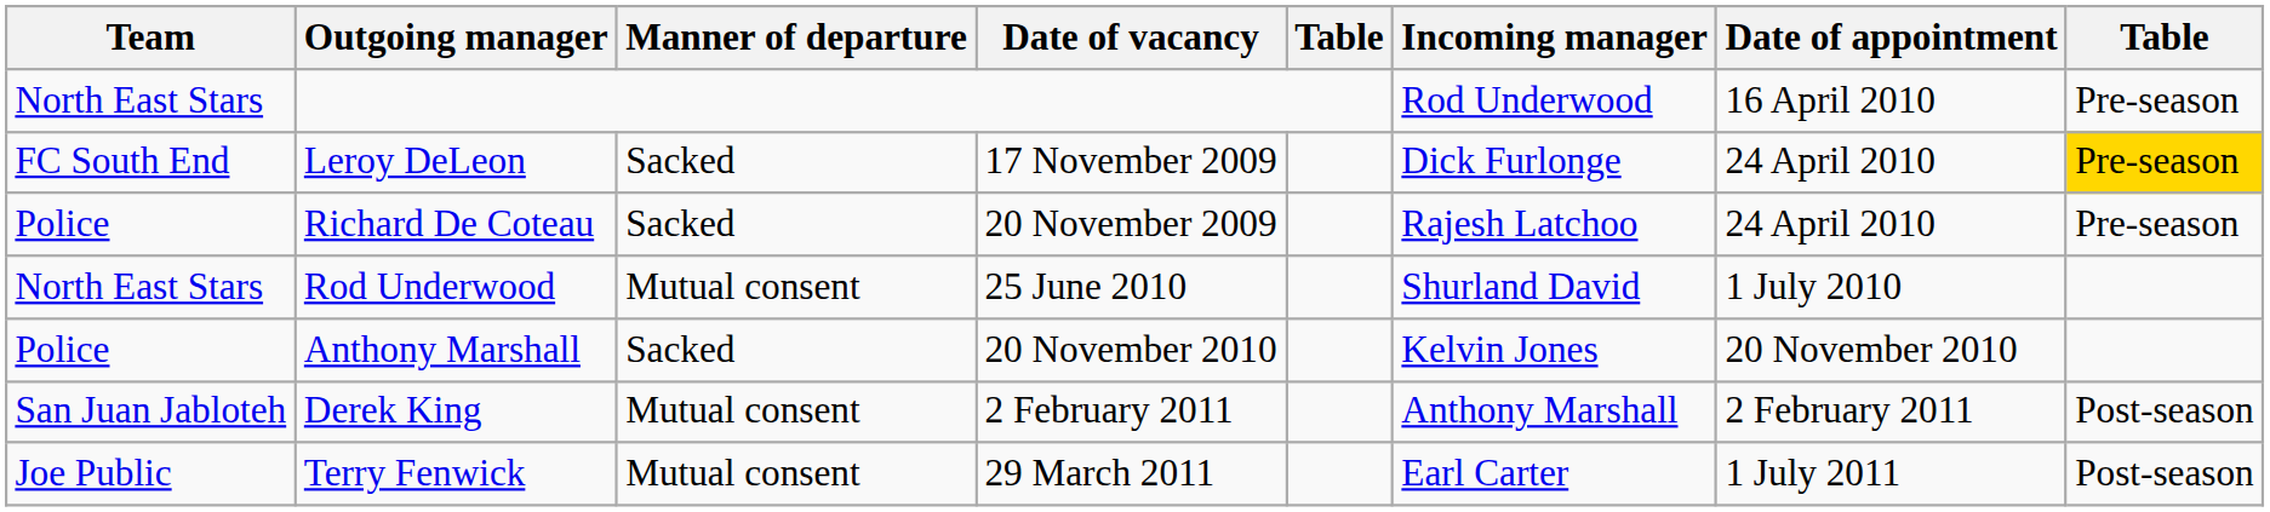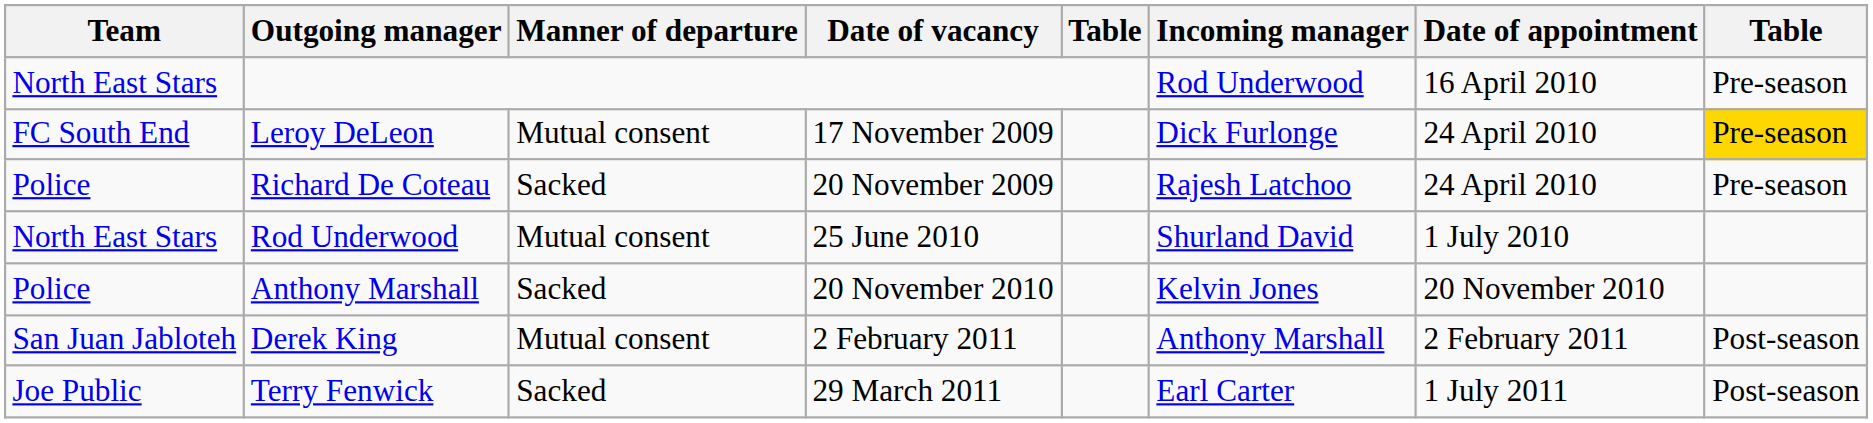 <table class="wikitable" style="font-size:90%;">
 <tr>
 <th>Team</th>
 <th>Outgoing manager</th>
 <th>Manner of departure</th>
 <th>Date of vacancy</th>
 <th>Table</th>
 <th>Incoming manager</th>
 <th>Date of appointment</th>
 <th>Table</th>
 </tr>
 <tr>
 <td><a href='#'>North East Stars</a></td>
 <td colspan=4></td>
 <td> <a href='#'>Rod Underwood</a></td>
 <td>16 April 2010</td>
 <td>Pre-season</td>
 </tr>
 <tr>
 <td><a href='#'>FC South End</a></td>
 <td> <a href='#'>Leroy DeLeon</a></td>
-<td>Sacked</td>
+<td>Mutual consent</td>
 <td>17 November 2009</td>
 <td></td>
 <td> <a href='#'>Dick Furlonge</a></td>
 <td>24 April 2010</td>
 <td style="background: gold;">Pre-season</td>
 </tr>
 <tr>
 <td><a href='#'>Police</a></td>
 <td> <a href='#'>Richard De Coteau</a></td>
 <td>Sacked</td>
 <td>20 November 2009</td>
 <td></td>
 <td> <a href='#'>Rajesh Latchoo</a></td>
 <td>24 April 2010</td>
 <td>Pre-season</td>
 </tr>
 <tr>
 <td><a href='#'>North East Stars</a></td>
 <td> <a href='#'>Rod Underwood</a></td>
 <td>Mutual consent</td>
 <td>25 June 2010</td>
 <td></td>
 <td> <a href='#'>Shurland David</a></td>
 <td>1 July 2010</td>
 <td></td>
 </tr>
 <tr>
 <td><a href='#'>Police</a></td>
 <td> <a href='#'>Anthony Marshall</a></td>
 <td>Sacked</td>
 <td>20 November 2010</td>
 <td></td>
 <td> <a href='#'>Kelvin Jones</a></td>
 <td>20 November 2010</td>
 <td></td>
 </tr>
 <tr>
 <td><a href='#'>San Juan Jabloteh</a></td>
 <td> <a href='#'>Derek King</a></td>
 <td>Mutual consent</td>
 <td>2 February 2011</td>
 <td></td>
 <td> <a href='#'>Anthony Marshall</a></td>
 <td>2 February 2011</td>
 <td>Post-season</td>
 </tr>
 <tr>
 <td><a href='#'>Joe Public</a></td>
 <td> <a href='#'>Terry Fenwick</a></td>
-<td>Mutual consent</td>
+<td>Sacked</td>
 <td>29 March 2011</td>
 <td></td>
 <td> <a href='#'>Earl Carter</a></td>
 <td>1 July 2011</td>
 <td>Post-season</td>
 </tr>
 </table>
